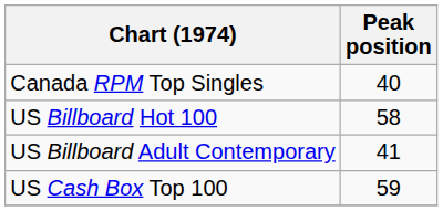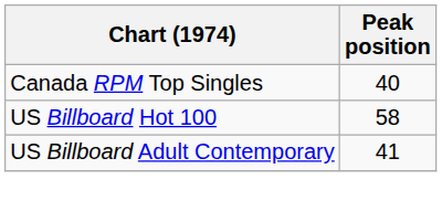 <table class="wikitable sortable">
 <tr>
 <th>Chart (1974)</th>
 <th>Peak<br>position</th>
 </tr>
 <tr>
 <td>Canada <em><a href='#'>RPM</a></em> Top Singles</td>
 <td style="text-align:center;">40</td>
 </tr>
 <tr>
 <td>US <em><a href='#'>Billboard</a></em> <a href='#'>Hot 100</a></td>
 <td style="text-align:center;">58</td>
 </tr>
 <tr>
 <td>US <em>Billboard</em> <a href='#'>Adult Contemporary</a></td>
 <td style="text-align:center;">41</td>
 </tr>
 <tr>
-<td>US <a href='#'><em>Cash Box</em></a> Top 100</td>
-<td align="center">59</td>
-</tr>
-<tr>
 </tr>
 </table>
